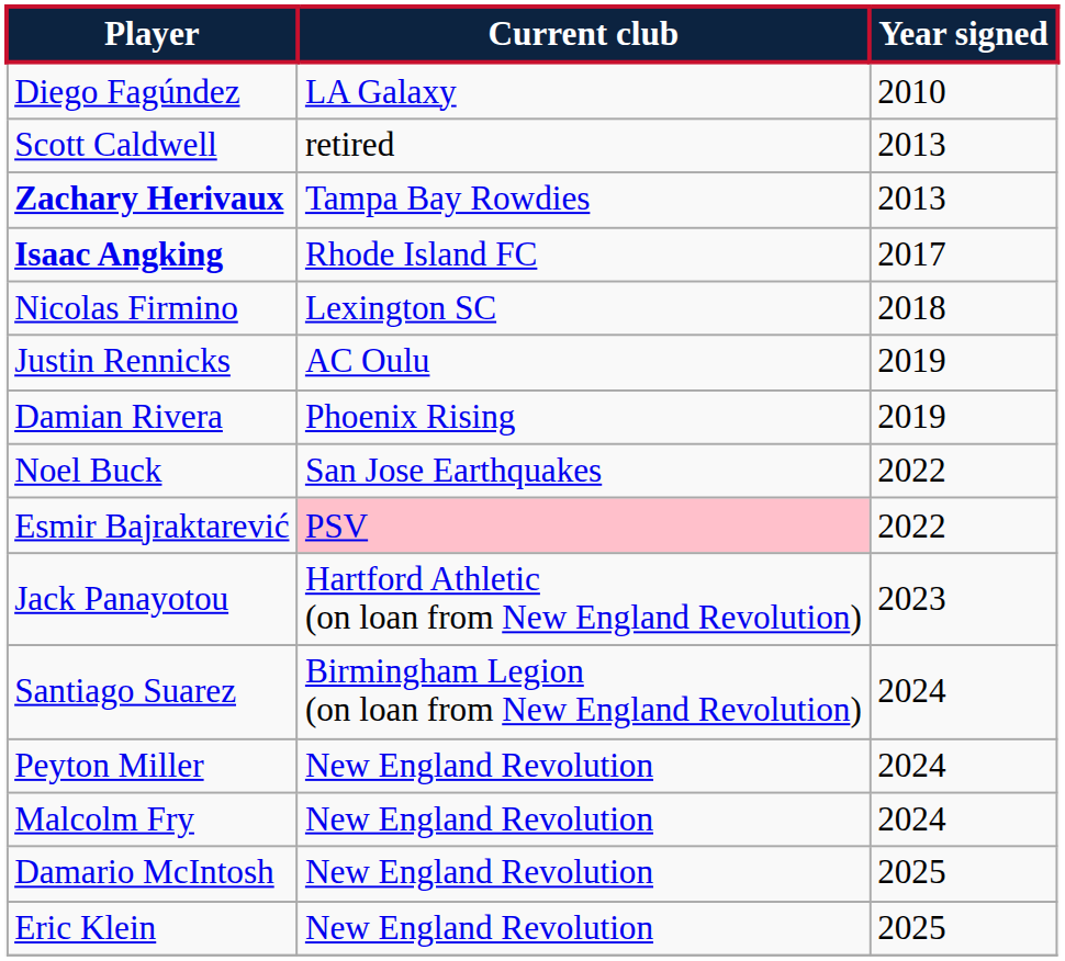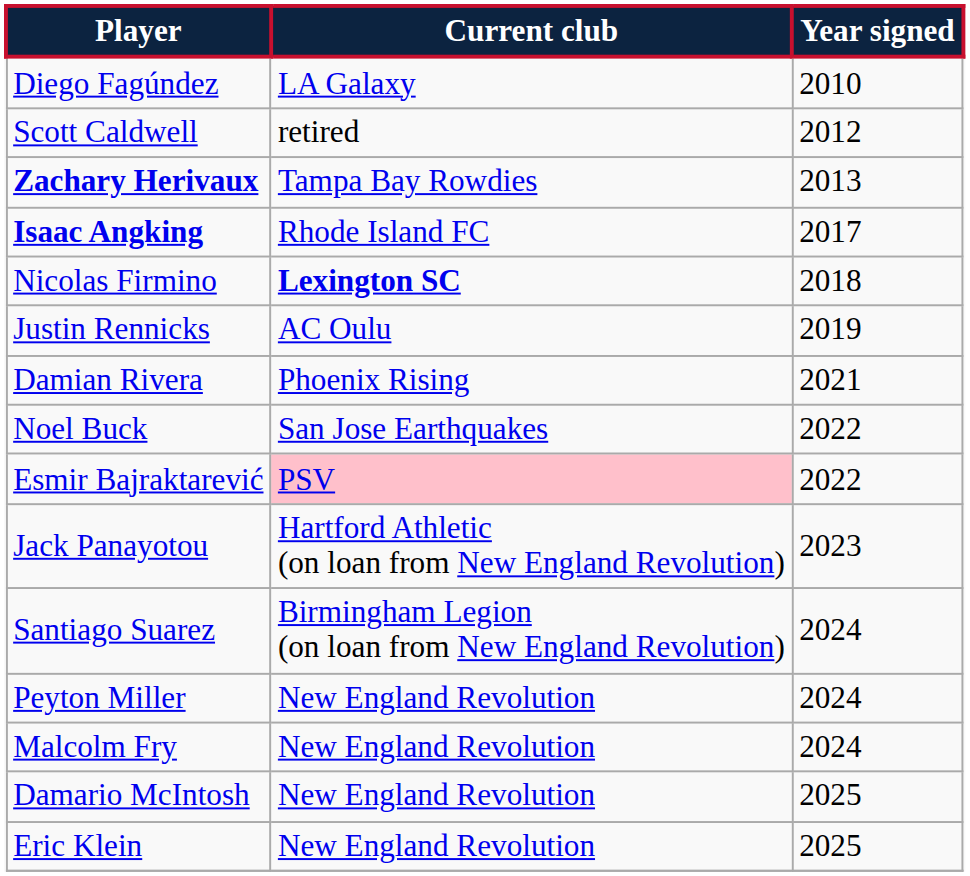 <table class="wikitable" style="text-align:center">
 <tr>
 <th style="background:#0C2340; color:#FFFFFF; border:2px solid #C8102E;">Player</th>
 <th style="background:#0C2340; color:#FFFFFF; border:2px solid #C8102E;">Current club</th>
 <th style="background:#0C2340; color:#FFFFFF; border:2px solid #C8102E;">Year signed</th>
 </tr>
 <tr>
 <td align=left> <a href='#'>Diego Fagúndez</a></td>
 <td align=left> <a href='#'>LA Galaxy</a></td>
 <td align=left>2010</td>
 </tr>
 <tr>
 <td align=left> <a href='#'>Scott Caldwell</a></td>
 <td align=left>retired</td>
-<td align=left>2013</td>
+<td align=left>2012</td>
 </tr>
 <tr>
 <td align=left> <strong><a href='#'>Zachary Herivaux</a></strong></td>
 <td align=left> <a href='#'>Tampa Bay Rowdies</a></td>
 <td align=left>2013</td>
 </tr>
 <tr>
 <td align=left> <strong><a href='#'>Isaac Angking</a></strong></td>
 <td align=left> <a href='#'>Rhode Island FC</a></td>
 <td align=left>2017</td>
 </tr>
 <tr>
 <td align=left> <a href='#'>Nicolas Firmino</a></td>
-<td align=left> <a href='#'>Lexington SC</a></td>
+<td align=left><strong> <a href='#'>Lexington SC</a></strong></td>
 <td align=left>2018</td>
 </tr>
 <tr>
 <td align=left> <a href='#'>Justin Rennicks</a></td>
 <td align=left> <a href='#'>AC Oulu</a></td>
 <td align=left>2019</td>
 </tr>
 <tr>
 <td align=left> <a href='#'>Damian Rivera</a></td>
 <td align=left> <a href='#'>Phoenix Rising</a></td>
-<td align=left>2019</td>
+<td align=left>2021</td>
 </tr>
 <tr>
 <td align=left> <a href='#'>Noel Buck</a></td>
 <td align=left> <a href='#'>San Jose Earthquakes</a></td>
 <td align=left>2022</td>
 </tr>
 <tr>
 <td align=left> <a href='#'>Esmir Bajraktarević</a></td>
 <td align=left style="background: pink;"> <a href='#'>PSV</a></td>
 <td align=left>2022</td>
 </tr>
 <tr>
 <td align=left> <a href='#'>Jack Panayotou</a></td>
 <td align=left> <a href='#'>Hartford Athletic</a><br>(on loan from  <a href='#'>New England Revolution</a>)</td>
 <td align=left>2023</td>
 </tr>
 <tr>
 <td align=left> <a href='#'>Santiago Suarez</a></td>
 <td align=left> <a href='#'>Birmingham Legion</a><br>(on loan from  <a href='#'>New England Revolution</a>)</td>
 <td align=left>2024</td>
 </tr>
 <tr>
 <td align=left> <a href='#'>Peyton Miller</a></td>
 <td align=left> <a href='#'>New England Revolution</a></td>
 <td align=left>2024</td>
 </tr>
 <tr>
 <td align=left> <a href='#'>Malcolm Fry</a></td>
 <td align=left> <a href='#'>New England Revolution</a></td>
 <td align=left>2024</td>
 </tr>
 <tr>
 <td align=left> <a href='#'>Damario McIntosh</a></td>
 <td align=left> <a href='#'>New England Revolution</a></td>
 <td align=left>2025</td>
 </tr>
 <tr>
 <td align=left> <a href='#'>Eric Klein</a></td>
 <td align=left> <a href='#'>New England Revolution</a></td>
 <td align=left>2025</td>
 </tr>
 <tr>
 </tr>
 </table>
